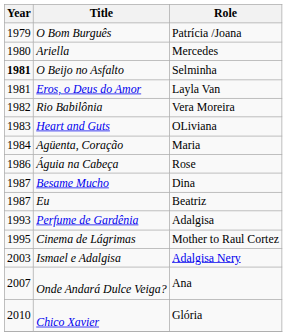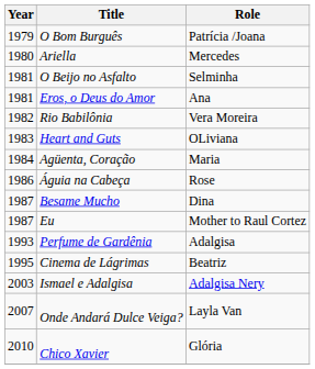 <table class=wikitable sortable">
 <tr>
 <th>Year</th>
 <th>Title</th>
 <th>Role</th>
 </tr>
 <tr>
 <td>1979</td>
 <td><em>O Bom Burguês</em></td>
 <td>Patrícia /Joana</td>
 </tr>
 <tr>
 <td>1980</td>
 <td><em>Ariella</em></td>
 <td>Mercedes</td>
 </tr>
 <tr>
-<td><strong>1981</strong></td>
+<td>1981</td>
 <td><em>O Beijo no Asfalto</em></td>
 <td>Selminha</td>
 </tr>
 <tr>
 <td>1981</td>
 <td><em><a href='#'>Eros, o Deus do Amor</a></em></td>
-<td>Layla Van</td>
+<td>Ana</td>
 </tr>
 <tr>
 <td>1982</td>
 <td><em>Rio Babilônia</em></td>
 <td>Vera Moreira</td>
 </tr>
 <tr>
 <td>1983</td>
 <td><em><a href='#'>Heart and Guts</a></em></td>
 <td>OLiviana</td>
 </tr>
 <tr>
 <td>1984</td>
 <td><em>Agüenta, Coração</em></td>
 <td>Maria</td>
 </tr>
 <tr>
 <td>1986</td>
 <td><em>Águia na Cabeça</em></td>
 <td>Rose</td>
 </tr>
 <tr>
 <td>1987</td>
 <td><em><a href='#'>Besame Mucho</a></em></td>
 <td>Dina</td>
 </tr>
 <tr>
 <td>1987</td>
 <td><em>Eu</em></td>
-<td>Beatriz</td>
+<td>Mother to Raul Cortez</td>
 </tr>
 <tr>
 <td>1993</td>
 <td><em><a href='#'>Perfume de Gardênia</a></em></td>
 <td>Adalgisa</td>
 </tr>
 <tr>
 <td>1995</td>
 <td><em>Cinema de Lágrimas</em></td>
-<td>Mother to Raul Cortez</td>
+<td>Beatriz</td>
 </tr>
 <tr>
 <td>2003</td>
 <td><em>Ismael e Adalgisa</em></td>
 <td><a href='#'>Adalgisa Nery</a></td>
 </tr>
 <tr>
 <td>2007</td>
 <td><br><em>Onde Andará Dulce Veiga?</em></td>
-<td>Ana</td>
+<td>Layla Van</td>
 </tr>
 <tr>
 <td>2010</td>
 <td><br><em><a href='#'>Chico Xavier</a></em></td>
 <td>Glória</td>
 </tr>
 <tr>
 </tr>
 </table>
